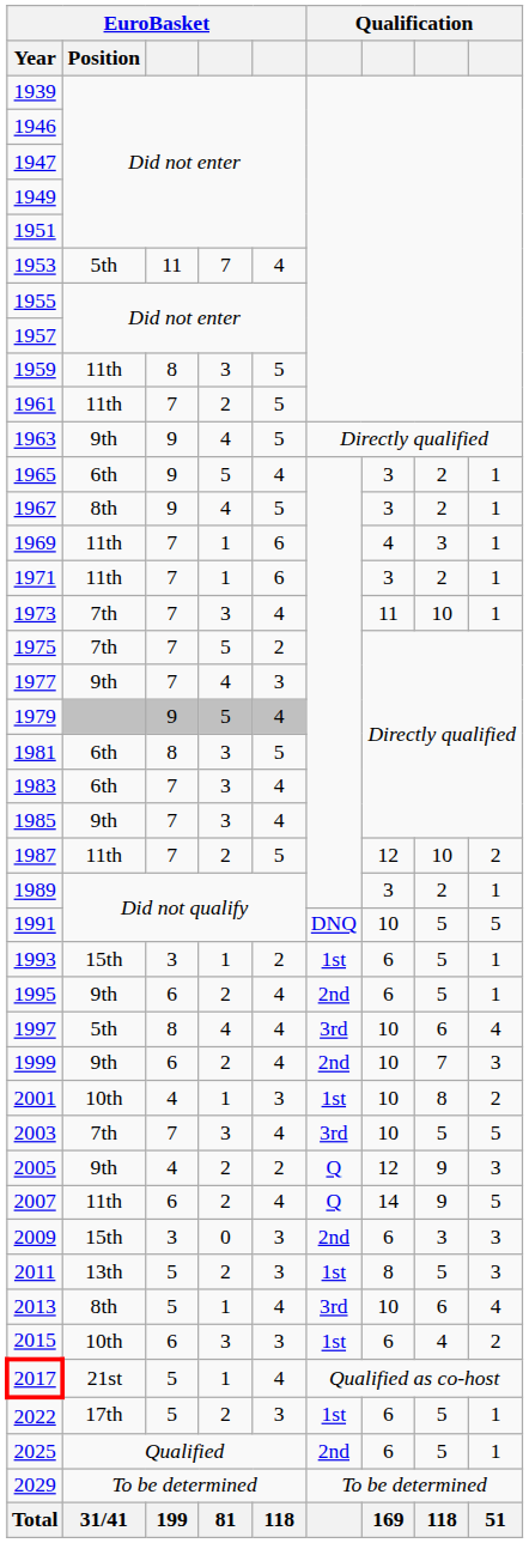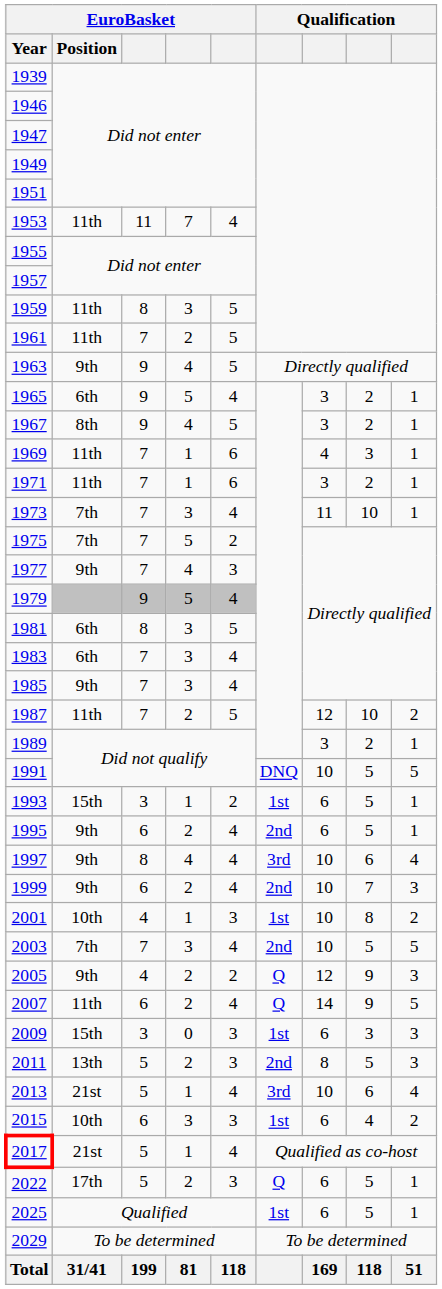 <table class="wikitable" style="text-align: center;font-size:90%;">
 <tr>
 <th colspan=5><a href='#'>EuroBasket</a></th>
 <th colspan=4>Qualification</th>
 </tr>
 <tr>
 <th>Year</th>
 <th>Position</th>
 <th width=30></th>
 <th width=30></th>
 <th width=30></th>
 <th width=30></th>
 <th width=30></th>
 <th width=30></th>
 <th width=30></th>
 </tr>
 <tr>
 <td> <a href='#'>1939</a></td>
 <td colspan=4 rowspan=5><em>Did not enter</em></td>
 </tr>
 <tr>
 <td> <a href='#'>1946</a></td>
 </tr>
 <tr>
 <td> <a href='#'>1947</a></td>
 </tr>
 <tr>
 <td> <a href='#'>1949</a></td>
 </tr>
 <tr>
 <td> <a href='#'>1951</a></td>
 </tr>
 <tr>
 <td> <a href='#'>1953</a></td>
-<td>5th</td>
+<td>11th</td>
 <td>11</td>
 <td>7</td>
 <td>4</td>
 </tr>
 <tr>
 <td> <a href='#'>1955</a></td>
 <td colspan=4 rowspan=2><em>Did not enter</em></td>
 </tr>
 <tr>
 <td> <a href='#'>1957</a></td>
 </tr>
 <tr>
 <td> <a href='#'>1959</a></td>
 <td>11th</td>
 <td>8</td>
 <td>3</td>
 <td>5</td>
 </tr>
 <tr>
 <td> <a href='#'>1961</a></td>
 <td>11th</td>
 <td>7</td>
 <td>2</td>
 <td>5</td>
 </tr>
 <tr>
 <td> <a href='#'>1963</a></td>
 <td>9th</td>
 <td>9</td>
 <td>4</td>
 <td>5</td>
 <td colspan=4><em>Directly qualified</em></td>
 </tr>
 <tr>
 <td> <a href='#'>1965</a></td>
 <td>6th</td>
 <td>9</td>
 <td>5</td>
 <td>4</td>
 <td rowspan=13></td>
 <td>3</td>
 <td>2</td>
 <td>1</td>
 </tr>
 <tr>
 <td> <a href='#'>1967</a></td>
 <td>8th</td>
 <td>9</td>
 <td>4</td>
 <td>5</td>
 <td>3</td>
 <td>2</td>
 <td>1</td>
 </tr>
 <tr>
 <td> <a href='#'>1969</a></td>
 <td>11th</td>
 <td>7</td>
 <td>1</td>
 <td>6</td>
 <td>4</td>
 <td>3</td>
 <td>1</td>
 </tr>
 <tr>
 <td> <a href='#'>1971</a></td>
 <td>11th</td>
 <td>7</td>
 <td>1</td>
 <td>6</td>
 <td>3</td>
 <td>2</td>
 <td>1</td>
 </tr>
 <tr>
 <td> <a href='#'>1973</a></td>
 <td>7th</td>
 <td>7</td>
 <td>3</td>
 <td>4</td>
 <td>11</td>
 <td>10</td>
 <td>1</td>
 </tr>
 <tr>
 <td> <a href='#'>1975</a></td>
 <td>7th</td>
 <td>7</td>
 <td>5</td>
 <td>2</td>
 <td colspan=3 rowspan=6><em>Directly qualified</em></td>
 </tr>
 <tr>
 <td> <a href='#'>1977</a></td>
 <td>9th</td>
 <td>7</td>
 <td>4</td>
 <td>3</td>
 </tr>
 <tr>
 <td> <a href='#'>1979</a></td>
 <td bgcolor=silver></td>
 <td bgcolor=silver>9</td>
 <td bgcolor=silver>5</td>
 <td bgcolor=silver>4</td>
 </tr>
 <tr>
 <td> <a href='#'>1981</a></td>
 <td>6th</td>
 <td>8</td>
 <td>3</td>
 <td>5</td>
 </tr>
 <tr>
 <td> <a href='#'>1983</a></td>
 <td>6th</td>
 <td>7</td>
 <td>3</td>
 <td>4</td>
 </tr>
 <tr>
 <td> <a href='#'>1985</a></td>
 <td>9th</td>
 <td>7</td>
 <td>3</td>
 <td>4</td>
 </tr>
 <tr>
 <td> <a href='#'>1987</a></td>
 <td>11th</td>
 <td>7</td>
 <td>2</td>
 <td>5</td>
 <td>12</td>
 <td>10</td>
 <td>2</td>
 </tr>
 <tr>
 <td> <a href='#'>1989</a></td>
 <td colspan=4 rowspan=2><em>Did not qualify</em></td>
 <td>3</td>
 <td>2</td>
 <td>1</td>
 </tr>
 <tr>
 <td> <a href='#'>1991</a></td>
 <td><a href='#'>DNQ</a></td>
 <td>10</td>
 <td>5</td>
 <td>5</td>
 </tr>
 <tr>
 <td> <a href='#'>1993</a></td>
 <td>15th</td>
 <td>3</td>
 <td>1</td>
 <td>2</td>
 <td><a href='#'>1st</a></td>
 <td>6</td>
 <td>5</td>
 <td>1</td>
 </tr>
 <tr>
 <td> <a href='#'>1995</a></td>
 <td>9th</td>
 <td>6</td>
 <td>2</td>
 <td>4</td>
 <td><a href='#'>2nd</a></td>
 <td>6</td>
 <td>5</td>
 <td>1</td>
 </tr>
 <tr>
 <td> <a href='#'>1997</a></td>
-<td>5th</td>
+<td>9th</td>
 <td>8</td>
 <td>4</td>
 <td>4</td>
 <td><a href='#'>3rd</a></td>
 <td>10</td>
 <td>6</td>
 <td>4</td>
 </tr>
 <tr>
 <td> <a href='#'>1999</a></td>
 <td>9th</td>
 <td>6</td>
 <td>2</td>
 <td>4</td>
 <td><a href='#'>2nd</a></td>
 <td>10</td>
 <td>7</td>
 <td>3</td>
 </tr>
 <tr>
 <td> <a href='#'>2001</a></td>
 <td>10th</td>
 <td>4</td>
 <td>1</td>
 <td>3</td>
 <td><a href='#'>1st</a></td>
 <td>10</td>
 <td>8</td>
 <td>2</td>
 </tr>
 <tr>
 <td> <a href='#'>2003</a></td>
 <td>7th</td>
 <td>7</td>
 <td>3</td>
 <td>4</td>
-<td><a href='#'>3rd</a></td>
+<td><a href='#'>2nd</a></td>
 <td>10</td>
 <td>5</td>
 <td>5</td>
 </tr>
 <tr>
 <td> <a href='#'>2005</a></td>
 <td>9th</td>
 <td>4</td>
 <td>2</td>
 <td>2</td>
 <td><a href='#'>Q</a></td>
 <td>12</td>
 <td>9</td>
 <td>3</td>
 </tr>
 <tr>
 <td> <a href='#'>2007</a></td>
 <td>11th</td>
 <td>6</td>
 <td>2</td>
 <td>4</td>
 <td><a href='#'>Q</a></td>
 <td>14</td>
 <td>9</td>
 <td>5</td>
 </tr>
 <tr>
 <td> <a href='#'>2009</a></td>
 <td>15th</td>
 <td>3</td>
 <td>0</td>
 <td>3</td>
-<td><a href='#'>2nd</a></td>
+<td><a href='#'>1st</a></td>
 <td>6</td>
 <td>3</td>
 <td>3</td>
 </tr>
 <tr>
 <td> <a href='#'>2011</a></td>
 <td>13th</td>
 <td>5</td>
 <td>2</td>
 <td>3</td>
-<td><a href='#'>1st</a></td>
+<td><a href='#'>2nd</a></td>
 <td>8</td>
 <td>5</td>
 <td>3</td>
 </tr>
 <tr>
 <td> <a href='#'>2013</a></td>
-<td>8th</td>
+<td>21st</td>
 <td>5</td>
 <td>1</td>
 <td>4</td>
 <td><a href='#'>3rd</a></td>
 <td>10</td>
 <td>6</td>
 <td>4</td>
 </tr>
 <tr>
 <td> <a href='#'>2015</a></td>
 <td>10th</td>
 <td>6</td>
 <td>3</td>
 <td>3</td>
 <td><a href='#'>1st</a></td>
 <td>6</td>
 <td>4</td>
 <td>2</td>
 </tr>
 <tr>
 <td style="border: 3px solid red"> <a href='#'>2017</a></td>
 <td>21st</td>
 <td>5</td>
 <td>1</td>
 <td>4</td>
 <td colspan=4><em>Qualified as co-host</em></td>
 </tr>
 <tr>
 <td> <a href='#'>2022</a></td>
 <td>17th</td>
 <td>5</td>
 <td>2</td>
 <td>3</td>
-<td><a href='#'>1st</a></td>
+<td><a href='#'>Q</a></td>
 <td>6</td>
 <td>5</td>
 <td>1</td>
 </tr>
 <tr>
 <td> <a href='#'>2025</a></td>
 <td colspan=4><em>Qualified</em></td>
-<td><a href='#'>2nd</a></td>
+<td><a href='#'>1st</a></td>
 <td>6</td>
 <td>5</td>
 <td>1</td>
 </tr>
 <tr>
 <td> <a href='#'>2029</a></td>
 <td colspan=4><em>To be determined</em></td>
 <td colspan=4><em>To be determined</em></td>
 </tr>
 <tr>
 <th>Total</th>
 <th>31/41</th>
 <th>199</th>
 <th>81</th>
 <th>118</th>
 <th></th>
 <th>169</th>
 <th>118</th>
 <th>51</th>
 </tr>
 </table>
